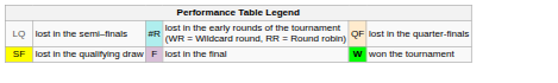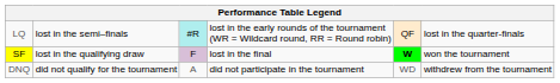 <table class="wikitable" style="font-size:78%;">
 <tr bgcolor="#efefef">
 <th colspan="6">Performance Table Legend</th>
 </tr>
 <tr>
 <td align="center" style="color:#555555;" width="30">LQ</td>
 <td>lost in the semi–finals</td>
 <td align="center" style="background:#afeeee;">#R</td>
 <td>lost in the early rounds of the tournament<br>(WR = Wildcard round, RR = Round robin)</td>
 <td align="center" style="background:#ffebcd;">QF</td>
 <td>lost in the quarter-finals</td>
 </tr>
 <tr>
 <td align="center" style="background:yellow;">SF</td>
 <td>lost in the qualifying draw</td>
 <td align="center" style="background:#D8BFD8;">F</td>
 <td>lost in the final</td>
 <td align="center" style="background:#00ff00;"><strong>W</strong></td>
 <td>won the tournament</td>
 </tr>
+<tr>
+<td align="center" style="color:#555555;" width="30">DNQ</td>
+<td>did not qualify for the tournament</td>
+<td align="center" style="color:#555555;" width="30">A</td>
+<td>did not participate in the tournament</td>
+<td align="center" style="color:#555555;" width="30">WD</td>
+<td>withdrew from the tournament</td>
+</tr>
 </table>
